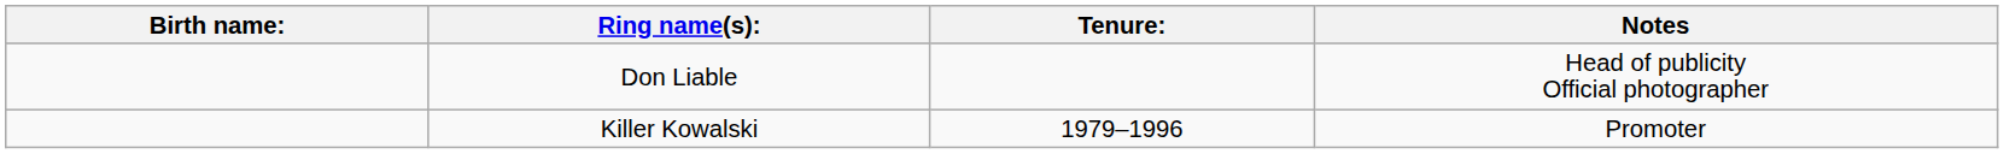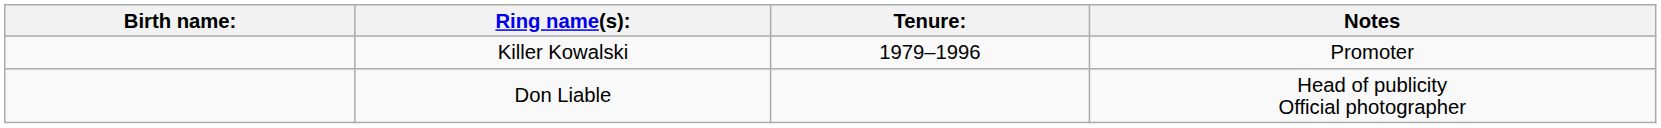 <table class="sortable wikitable" style="font-size:85%; text-align:center; width:70%;">
 <tr>
 <th>Birth name:</th>
 <th><a href='#'>Ring name</a>(s):</th>
 <th>Tenure:</th>
 <th>Notes</th>
 </tr>
 <tr>
 <td></td>
+<td>Killer Kowalski</td>
+<td sort>1979–1996</td>
+<td>Promoter</td>
+</tr>
+<tr>
+<td></td>
 <td>Don Liable</td>
 <td sort></td>
 <td>Head of publicity<br>Official photographer</td>
 </tr>
-<tr>
-<td></td>
-<td>Killer Kowalski</td>
-<td sort>1979–1996</td>
-<td>Promoter</td>
-</tr>
 </table>
